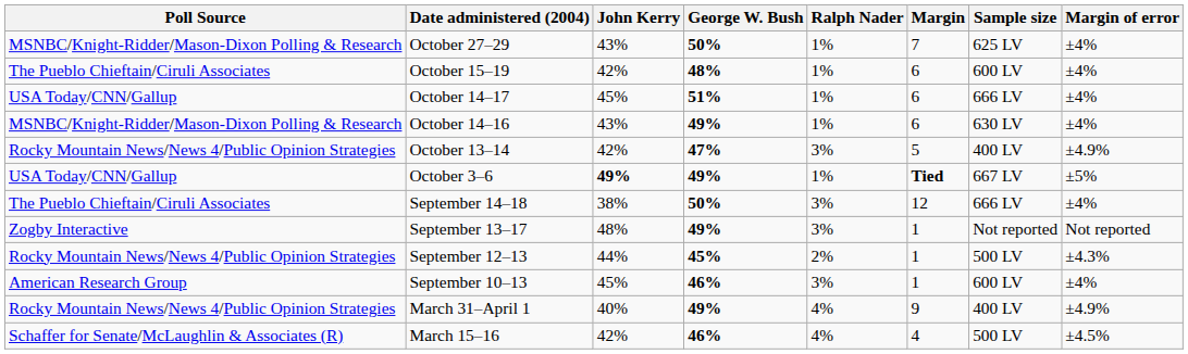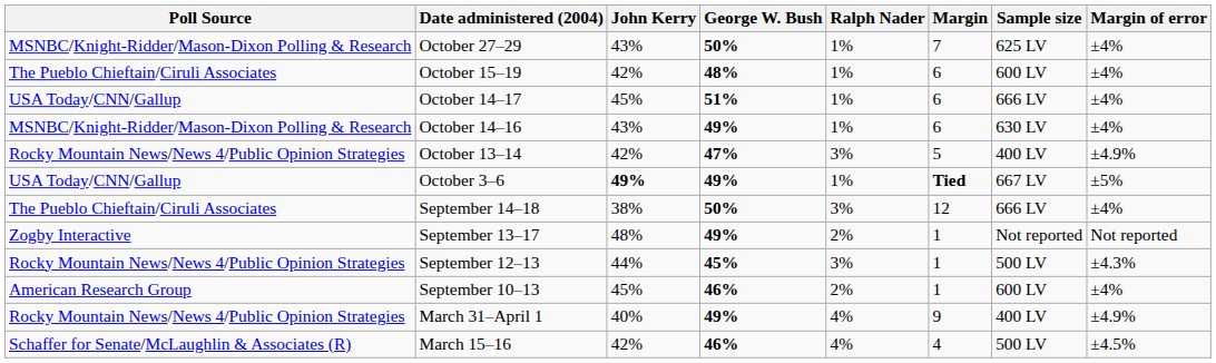 <table class="wikitable">
 <tr>
 <th>Poll Source</th>
 <th>Date administered (2004)</th>
 <th>John Kerry</th>
 <th>George W. Bush</th>
 <th>Ralph Nader</th>
 <th>Margin</th>
 <th>Sample size</th>
 <th>Margin of error</th>
 </tr>
 <tr>
 <td><a href='#'>MSNBC</a>/<a href='#'>Knight-Ridder</a>/<a href='#'>Mason-Dixon Polling & Research</a></td>
 <td>October 27–29</td>
 <td>43%</td>
 <td><strong>50%</strong></td>
 <td>1%</td>
 <td>7</td>
 <td>625 LV</td>
 <td>±4%</td>
 </tr>
 <tr>
 <td><a href='#'>The Pueblo Chieftain</a>/<a href='#'>Ciruli Associates</a></td>
 <td>October 15–19</td>
 <td>42%</td>
 <td><strong>48%</strong></td>
 <td>1%</td>
 <td>6</td>
 <td>600 LV</td>
 <td>±4%</td>
 </tr>
 <tr>
 <td><a href='#'>USA Today</a>/<a href='#'>CNN</a>/<a href='#'>Gallup</a></td>
 <td>October 14–17</td>
 <td>45%</td>
 <td><strong>51%</strong></td>
 <td>1%</td>
 <td>6</td>
 <td>666 LV</td>
 <td>±4%</td>
 </tr>
 <tr>
 <td><a href='#'>MSNBC</a>/<a href='#'>Knight-Ridder</a>/<a href='#'>Mason-Dixon Polling & Research</a></td>
 <td>October 14–16</td>
 <td>43%</td>
 <td><strong>49%</strong></td>
 <td>1%</td>
 <td>6</td>
 <td>630 LV</td>
 <td>±4%</td>
 </tr>
 <tr>
 <td><a href='#'>Rocky Mountain News</a>/<a href='#'>News 4</a>/<a href='#'>Public Opinion Strategies</a></td>
 <td>October 13–14</td>
 <td>42%</td>
 <td><strong>47%</strong></td>
 <td>3%</td>
 <td>5</td>
 <td>400 LV</td>
 <td>±4.9%</td>
 </tr>
 <tr>
 <td><a href='#'>USA Today</a>/<a href='#'>CNN</a>/<a href='#'>Gallup</a></td>
 <td>October 3–6</td>
 <td><strong>49%</strong></td>
 <td><strong>49%</strong></td>
 <td>1%</td>
 <td><strong>Tied</strong></td>
 <td>667 LV</td>
 <td>±5%</td>
 </tr>
 <tr>
 <td><a href='#'>The Pueblo Chieftain</a>/<a href='#'>Ciruli Associates</a></td>
 <td>September 14–18</td>
 <td>38%</td>
 <td><strong>50%</strong></td>
 <td>3%</td>
 <td>12</td>
 <td>666 LV</td>
 <td>±4%</td>
 </tr>
 <tr>
 <td><a href='#'>Zogby Interactive</a></td>
 <td>September 13–17</td>
 <td>48%</td>
 <td><strong>49%</strong></td>
-<td>3%</td>
+<td>2%</td>
 <td>1</td>
 <td>Not reported</td>
 <td>Not reported</td>
 </tr>
 <tr>
 <td><a href='#'>Rocky Mountain News</a>/<a href='#'>News 4</a>/<a href='#'>Public Opinion Strategies</a></td>
 <td>September 12–13</td>
 <td>44%</td>
 <td><strong>45%</strong></td>
-<td>2%</td>
+<td>3%</td>
 <td>1</td>
 <td>500 LV</td>
 <td>±4.3%</td>
 </tr>
 <tr>
 <td><a href='#'>American Research Group</a></td>
 <td>September 10–13</td>
 <td>45%</td>
 <td><strong>46%</strong></td>
-<td>3%</td>
+<td>2%</td>
 <td>1</td>
 <td>600 LV</td>
 <td>±4%</td>
 </tr>
 <tr>
 <td><a href='#'>Rocky Mountain News</a>/<a href='#'>News 4</a>/<a href='#'>Public Opinion Strategies</a></td>
 <td>March 31–April 1</td>
 <td>40%</td>
 <td><strong>49%</strong></td>
 <td>4%</td>
 <td>9</td>
 <td>400 LV</td>
 <td>±4.9%</td>
 </tr>
 <tr>
 <td><a href='#'>Schaffer for Senate</a>/<a href='#'>McLaughlin & Associates (R)</a></td>
 <td>March 15–16</td>
 <td>42%</td>
 <td><strong>46%</strong></td>
 <td>4%</td>
 <td>4</td>
 <td>500 LV</td>
 <td>±4.5%</td>
 </tr>
 </table>
